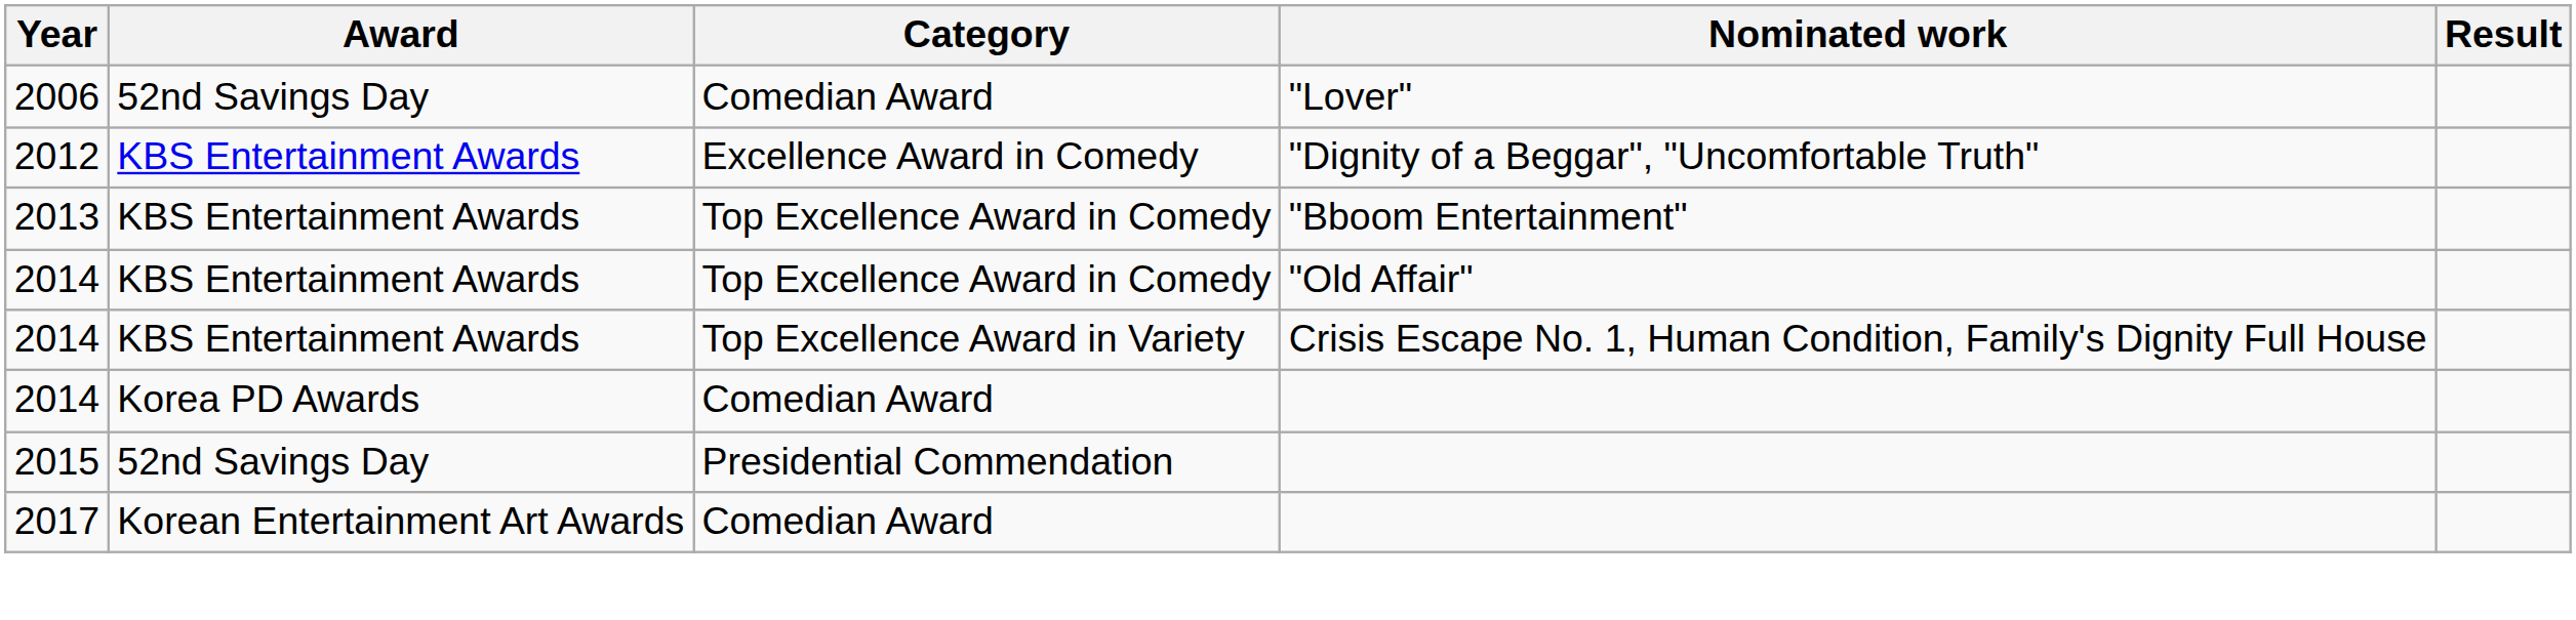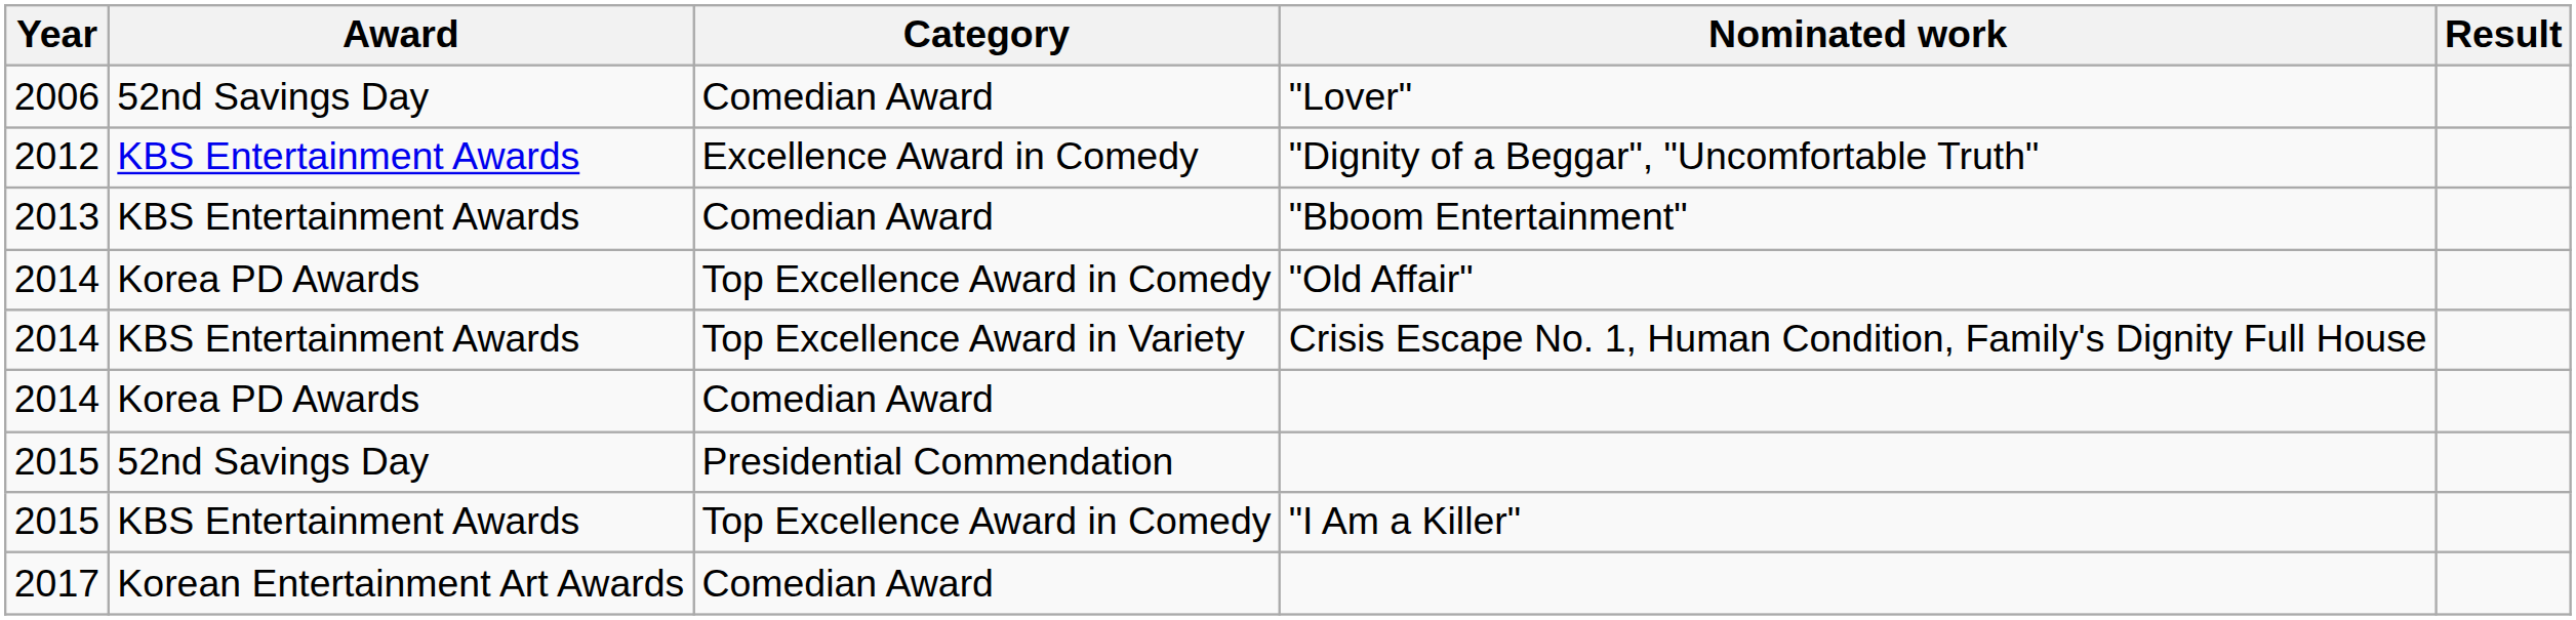 <table class="wikitable">
 <tr>
 <th>Year</th>
 <th>Award</th>
 <th>Category</th>
 <th>Nominated work</th>
 <th>Result</th>
 </tr>
 <tr>
 <td>2006</td>
 <td>52nd Savings Day</td>
 <td>Comedian Award</td>
 <td>"Lover"</td>
 <td></td>
 </tr>
 <tr>
 <td>2012</td>
 <td><a href='#'>KBS Entertainment Awards</a></td>
 <td>Excellence Award in Comedy</td>
 <td>"Dignity of a Beggar", "Uncomfortable Truth"</td>
 <td></td>
 </tr>
 <tr>
 <td>2013</td>
 <td>KBS Entertainment Awards</td>
-<td>Top Excellence Award in Comedy</td>
+<td>Comedian Award</td>
 <td>"Bboom Entertainment"</td>
 <td></td>
 </tr>
 <tr>
 <td>2014</td>
-<td>KBS Entertainment Awards</td>
+<td>Korea PD Awards</td>
 <td>Top Excellence Award in Comedy</td>
 <td>"Old Affair"</td>
 <td></td>
 </tr>
 <tr>
 <td>2014</td>
 <td>KBS Entertainment Awards</td>
 <td>Top Excellence Award in Variety</td>
 <td>Crisis Escape No. 1, Human Condition, Family's Dignity Full House</td>
 <td></td>
 </tr>
 <tr>
 <td>2014</td>
 <td>Korea PD Awards</td>
 <td>Comedian Award</td>
 <td></td>
 <td></td>
 </tr>
 <tr>
 <td>2015</td>
 <td>52nd Savings Day</td>
 <td>Presidential Commendation</td>
 <td></td>
 <td></td>
 </tr>
 <tr>
+<td>2015</td>
+<td>KBS Entertainment Awards</td>
+<td>Top Excellence Award in Comedy</td>
+<td>"I Am a Killer"</td>
+<td></td>
+</tr>
+<tr>
 <td>2017</td>
 <td>Korean Entertainment Art Awards</td>
 <td>Comedian Award</td>
 <td></td>
 <td></td>
 </tr>
 </table>
